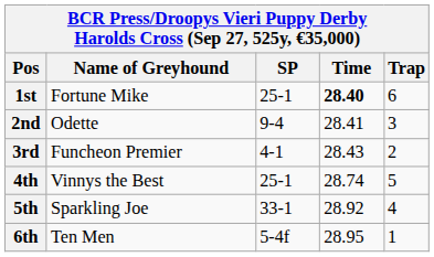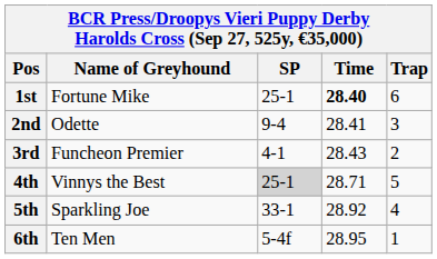 <table class="wikitable">
 <tr>
 <th colspan="6"><a href='#'>BCR Press/Droopys Vieri Puppy Derby</a><br> <a href='#'>Harolds Cross</a> (Sep 27, 525y, €35,000)</th>
 </tr>
 <tr>
 <th width=30>Pos</th>
 <th width=180>Name of Greyhound</th>
 <th width=50>SP</th>
 <th width=50>Time</th>
 <th width=30>Trap</th>
 </tr>
 <tr>
 <th>1st</th>
 <td>Fortune Mike </td>
 <td>25-1</td>
 <td><strong>28.40</strong></td>
 <td>6</td>
 </tr>
 <tr>
 <th>2nd</th>
 <td>Odette</td>
 <td>9-4</td>
 <td>28.41</td>
 <td>3</td>
 </tr>
 <tr>
 <th>3rd</th>
 <td>Funcheon Premier</td>
 <td>4-1</td>
 <td>28.43</td>
 <td>2</td>
 </tr>
 <tr>
 <th>4th</th>
 <td>Vinnys the Best</td>
-<td>25-1</td>
-<td>28.74</td>
+<td style="background: lightgrey;">25-1</td>
+<td>28.71</td>
 <td>5</td>
 </tr>
 <tr>
 <th>5th</th>
 <td>Sparkling Joe</td>
 <td>33-1</td>
 <td>28.92</td>
 <td>4</td>
 </tr>
 <tr>
 <th>6th</th>
 <td>Ten Men</td>
 <td>5-4f</td>
 <td>28.95</td>
 <td>1</td>
 </tr>
 </table>
